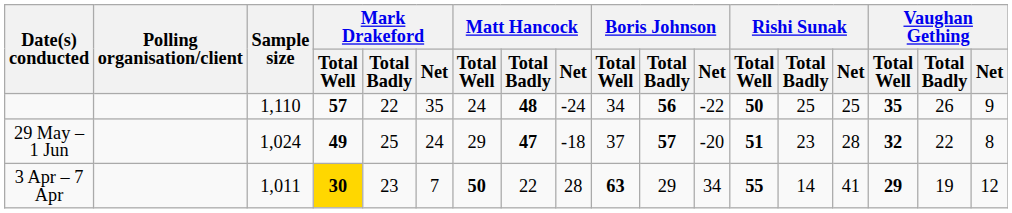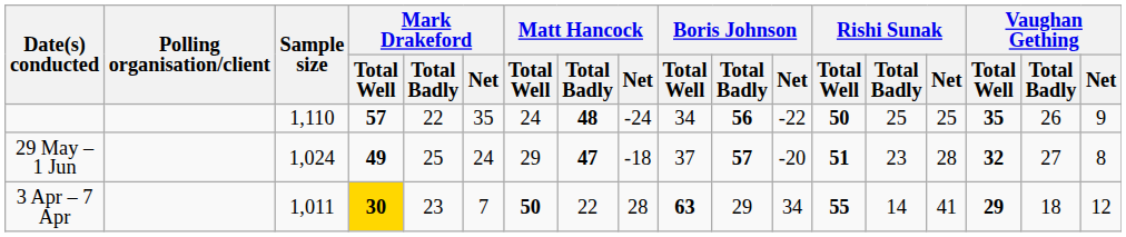 <table class="wikitable collapsible sortable" style="text-align:center;font-size:90%;line-height:14px">
 <tr>
 <th rowspan="2" style="width:80px;" class="unsortable">Date(s)<br>conducted</th>
 <th rowspan="2" style="width:200px;">Polling organisation/client</th>
 <th rowspan="2" style="width:60px;">Sample size</th>
 <th colspan="3"><a href='#'>Mark Drakeford</a></th>
 <th colspan="3"><a href='#'>Matt Hancock</a></th>
 <th colspan="3"><a href='#'>Boris Johnson</a></th>
 <th colspan="3"><a href='#'>Rishi Sunak</a></th>
 <th colspan="3"><a href='#'>Vaughan Gething</a></th>
 </tr>
 <tr>
 <th>Total Well</th>
 <th>Total Badly</th>
 <th>Net</th>
 <th>Total Well</th>
 <th>Total Badly</th>
 <th>Net</th>
 <th>Total Well</th>
 <th>Total Badly</th>
 <th>Net</th>
 <th>Total Well</th>
 <th>Total Badly</th>
 <th>Net</th>
 <th>Total Well</th>
 <th>Total Badly</th>
 <th>Net</th>
 </tr>
 <tr>
 <td></td>
 <td></td>
 <td>1,110</td>
 <td><strong>57</strong></td>
 <td>22</td>
 <td>35</td>
 <td>24</td>
 <td><strong>48</strong></td>
 <td>-24</td>
 <td>34</td>
 <td><strong>56</strong></td>
 <td>-22</td>
 <td><strong>50</strong></td>
 <td>25</td>
 <td>25</td>
 <td><strong>35</strong></td>
 <td>26</td>
 <td>9</td>
 </tr>
 <tr>
 <td>29 May – 1 Jun</td>
 <td></td>
 <td>1,024</td>
 <td><strong>49</strong></td>
 <td>25</td>
 <td>24</td>
 <td>29</td>
 <td><strong>47</strong></td>
 <td>-18</td>
 <td>37</td>
 <td><strong>57</strong></td>
 <td>-20</td>
 <td><strong>51</strong></td>
 <td>23</td>
 <td>28</td>
 <td><strong>32</strong></td>
-<td>22</td>
+<td>27</td>
 <td>8</td>
 </tr>
 <tr>
 <td>3 Apr – 7 Apr</td>
 <td></td>
 <td>1,011</td>
 <td style="background: gold;"><strong>30</strong></td>
 <td>23</td>
 <td>7</td>
 <td><strong>50</strong></td>
 <td>22</td>
 <td>28</td>
 <td><strong>63</strong></td>
 <td>29</td>
 <td>34</td>
 <td><strong>55</strong></td>
 <td>14</td>
 <td>41</td>
 <td><strong>29</strong></td>
-<td>19</td>
+<td>18</td>
 <td>12</td>
 </tr>
 </table>
